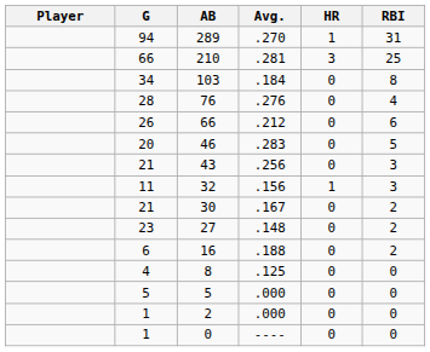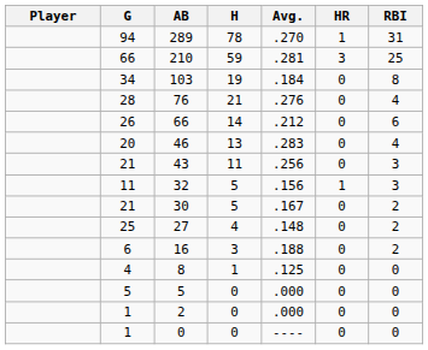 <table class="wikitable sortable">
 <tr>
 <th bgcolor="#DDDDFF" width="16%">Player</th>
 <th bgcolor="#DDDDFF" width="9%">G</th>
 <th bgcolor="#DDDDFF" width="9%">AB</th>
+<th bgcolor="#DDDDFF" width="9%">H</th>
 <th bgcolor="#DDDDFF" width="9%">Avg.</th>
 <th bgcolor="#DDDDFF" width="9%">HR</th>
 <th bgcolor="#DDDDFF" width="9%">RBI</th>
 </tr>
 <tr align="center">
 <td></td>
 <td>94</td>
 <td>289</td>
+<td>78</td>
 <td>.270</td>
 <td>1</td>
 <td>31</td>
 </tr>
 <tr align="center">
 <td></td>
 <td>66</td>
 <td>210</td>
+<td>59</td>
 <td>.281</td>
 <td>3</td>
 <td>25</td>
 </tr>
 <tr align="center">
 <td></td>
 <td>34</td>
 <td>103</td>
+<td>19</td>
 <td>.184</td>
 <td>0</td>
 <td>8</td>
 </tr>
 <tr align="center">
 <td></td>
 <td>28</td>
 <td>76</td>
+<td>21</td>
 <td>.276</td>
 <td>0</td>
 <td>4</td>
 </tr>
 <tr align="center">
 <td></td>
 <td>26</td>
 <td>66</td>
+<td>14</td>
 <td>.212</td>
 <td>0</td>
 <td>6</td>
 </tr>
 <tr align="center">
 <td></td>
 <td>20</td>
 <td>46</td>
+<td>13</td>
 <td>.283</td>
 <td>0</td>
-<td>5</td>
+<td>4</td>
 </tr>
 <tr align="center">
 <td></td>
 <td>21</td>
 <td>43</td>
+<td>11</td>
 <td>.256</td>
 <td>0</td>
 <td>3</td>
 </tr>
 <tr align="center">
 <td></td>
 <td>11</td>
 <td>32</td>
+<td>5</td>
 <td>.156</td>
 <td>1</td>
 <td>3</td>
 </tr>
 <tr align="center">
 <td></td>
 <td>21</td>
 <td>30</td>
+<td>5</td>
 <td>.167</td>
 <td>0</td>
 <td>2</td>
 </tr>
 <tr align="center">
 <td></td>
-<td>23</td>
+<td>25</td>
 <td>27</td>
+<td>4</td>
 <td>.148</td>
 <td>0</td>
 <td>2</td>
 </tr>
 <tr align="center">
 <td></td>
 <td>6</td>
 <td>16</td>
+<td>3</td>
 <td>.188</td>
 <td>0</td>
 <td>2</td>
 </tr>
 <tr align="center">
 <td></td>
 <td>4</td>
 <td>8</td>
+<td>1</td>
 <td>.125</td>
 <td>0</td>
 <td>0</td>
 </tr>
 <tr align="center">
 <td></td>
 <td>5</td>
 <td>5</td>
+<td>0</td>
 <td>.000</td>
 <td>0</td>
 <td>0</td>
 </tr>
 <tr align="center">
 <td></td>
 <td>1</td>
 <td>2</td>
+<td>0</td>
 <td>.000</td>
 <td>0</td>
 <td>0</td>
 </tr>
 <tr align="center">
 <td></td>
 <td>1</td>
 <td>0</td>
+<td>0</td>
 <td>----</td>
 <td>0</td>
 <td>0</td>
 </tr>
 </table>
